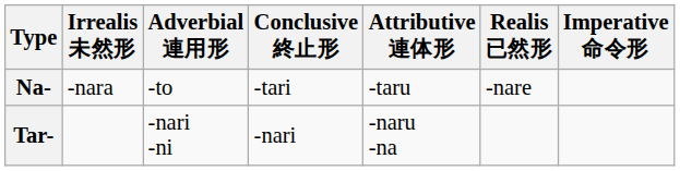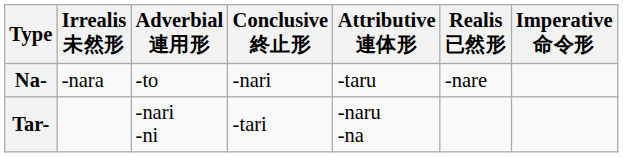 <table class="wikitable">
 <tr>
 <th>Type</th>
 <th>Irrealis<br>未然形</th>
 <th>Adverbial<br>連用形</th>
 <th>Conclusive<br>終止形</th>
 <th>Attributive<br>連体形</th>
 <th>Realis<br>已然形</th>
 <th>Imperative<br>命令形</th>
 </tr>
 <tr>
 <th>Na-</th>
 <td>-nara</td>
 <td>-to</td>
-<td>-tari</td>
+<td>-nari</td>
 <td>-taru</td>
 <td>-nare</td>
 <td> </td>
 </tr>
 <tr>
 <th>Tar-</th>
 <td> </td>
 <td>-nari<br>-ni</td>
-<td>-nari</td>
+<td>-tari</td>
 <td>-naru<br>-na</td>
 <td> </td>
 <td> </td>
 </tr>
 </table>
